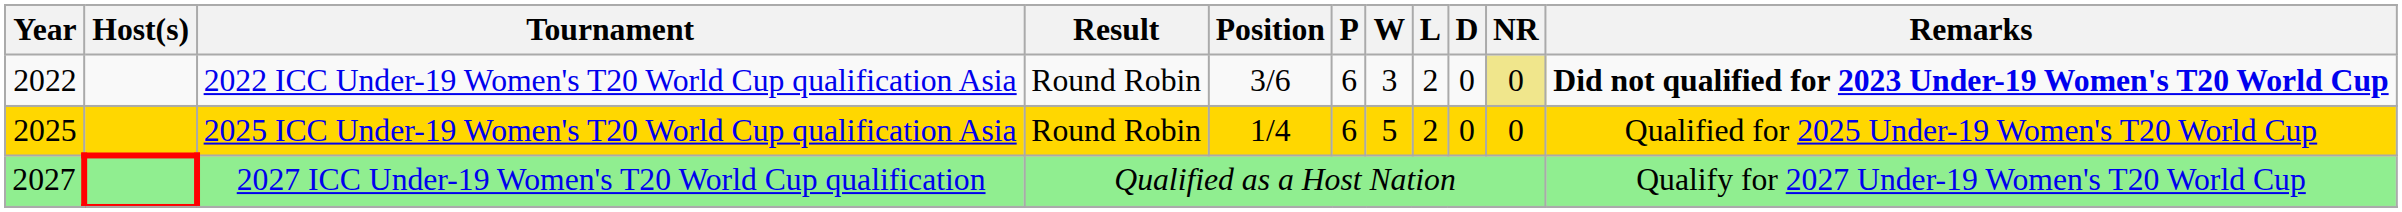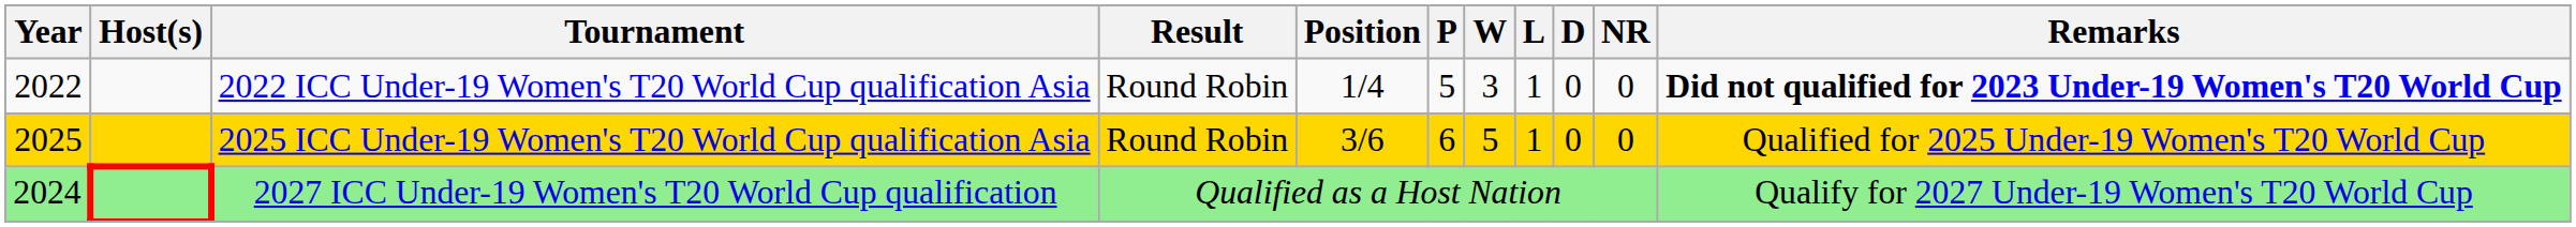 <table class="wikitable" style="text-align: center;">
 <tr>
 <th>Year</th>
 <th>Host(s)</th>
 <th>Tournament</th>
 <th>Result</th>
 <th>Position</th>
 <th>P</th>
 <th>W</th>
 <th>L</th>
 <th>D</th>
 <th>NR</th>
 <th>Remarks</th>
 </tr>
 <tr>
 <td>2022</td>
 <td></td>
 <td><a href='#'>2022 ICC Under-19 Women's T20 World Cup qualification Asia</a></td>
 <td>Round Robin</td>
-<td>3/6</td>
-<td>6</td>
+<td>1/4</td>
+<td>5</td>
 <td>3</td>
-<td>2</td>
+<td>1</td>
 <td>0</td>
-<td style="background: khaki;">0</td>
+<td>0</td>
 <td><strong>Did not qualified for <a href='#'>2023 Under-19 Women's T20 World Cup</a></strong></td>
 </tr>
 <tr style="background:Gold">
 <td>2025</td>
 <td></td>
 <td><a href='#'>2025 ICC Under-19 Women's T20 World Cup qualification Asia</a></td>
 <td>Round Robin</td>
-<td>1/4</td>
+<td>3/6</td>
 <td>6</td>
 <td>5</td>
-<td>2</td>
+<td>1</td>
 <td>0</td>
 <td>0</td>
 <td>Qualified for <a href='#'>2025 Under-19 Women's T20 World Cup</a></td>
 </tr>
 <tr style="background:#90EE90">
-<td>2027</td>
+<td>2024</td>
 <td style="border:3px solid red"> </td>
 <td><a href='#'>2027 ICC Under-19 Women's T20 World Cup qualification</a></td>
 <td colspan=7><em>Qualified as a Host Nation</em></td>
 <td>Qualify for <a href='#'>2027 Under-19 Women's T20 World Cup</a></td>
 </tr>
 <tr>
 </tr>
 </table>
